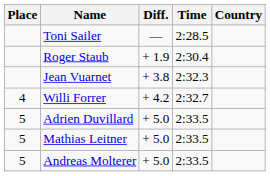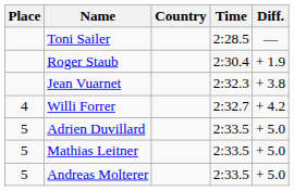 <table class="wikitable" style="text-align:center">
 <tr>
 <th>Place</th>
 <th>Name</th>
+<th>Country</th>
+<th>Time</th>
 <th>Diff.</th>
-<th>Time</th>
-<th>Country</th>
 </tr>
 <tr>
 <td></td>
 <td align=left><a href='#'>Toni Sailer</a></td>
+<td align=left></td>
+<td>2:28.5</td>
 <td>—</td>
-<td>2:28.5</td>
-<td align=left></td>
 </tr>
 <tr>
 <td></td>
 <td align=left><a href='#'>Roger Staub</a></td>
+<td align=left></td>
+<td>2:30.4</td>
 <td>+ 1.9</td>
-<td>2:30.4</td>
-<td align=left></td>
 </tr>
 <tr>
 <td></td>
 <td align=left><a href='#'>Jean Vuarnet</a></td>
+<td align=left></td>
+<td>2:32.3</td>
 <td>+ 3.8</td>
-<td>2:32.3</td>
-<td align=left></td>
 </tr>
 <tr>
 <td>4</td>
 <td align="left"><a href='#'>Willi Forrer</a></td>
+<td align=left></td>
+<td>2:32.7</td>
 <td>+ 4.2</td>
-<td>2:32.7</td>
-<td align=left></td>
 </tr>
 <tr>
 <td>5</td>
 <td align=left><a href='#'>Adrien Duvillard</a></td>
+<td align=left></td>
+<td>2:33.5</td>
 <td>+ 5.0</td>
-<td>2:33.5</td>
-<td align=left></td>
 </tr>
 <tr>
 <td>5</td>
 <td align=left><a href='#'>Mathias Leitner</a></td>
+<td align=left></td>
+<td>2:33.5</td>
 <td>+ 5.0</td>
-<td>2:33.5</td>
-<td align=left></td>
 </tr>
 <tr>
 <td>5</td>
 <td align=left><a href='#'>Andreas Molterer</a></td>
+<td align=left></td>
+<td>2:33.5</td>
 <td>+ 5.0</td>
-<td>2:33.5</td>
-<td align=left></td>
 </tr>
 </table>
